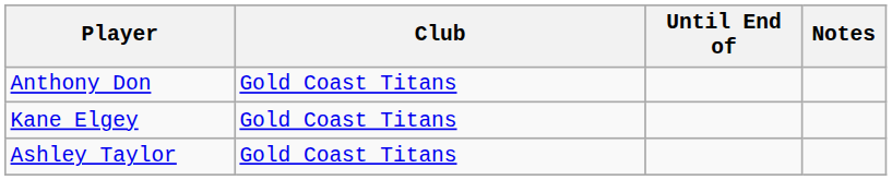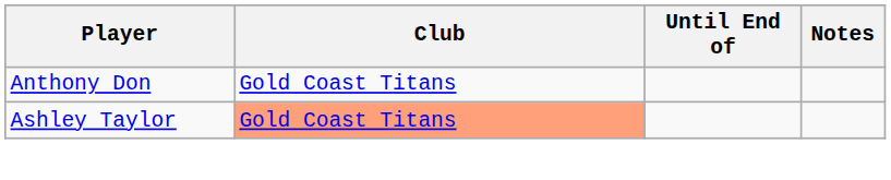 <table class="wikitable" style="font-size:90%">
 <tr bgcolor="#efefef">
 <th width="120">Player</th>
 <th width="220">Club</th>
 <th width="80">Until End of</th>
 <th width="40">Notes</th>
 </tr>
 <tr>
 <td><a href='#'>Anthony Don</a></td>
 <td> <a href='#'>Gold Coast Titans</a></td>
 <td></td>
 <td></td>
 </tr>
 <tr>
-<td><a href='#'>Kane Elgey</a></td>
-<td> <a href='#'>Gold Coast Titans</a></td>
-<td></td>
-<td></td>
-</tr>
-<tr>
 <td><a href='#'>Ashley Taylor</a></td>
-<td> <a href='#'>Gold Coast Titans</a></td>
+<td style="background: lightsalmon;"> <a href='#'>Gold Coast Titans</a></td>
 <td></td>
 <td></td>
 </tr>
 </table>
